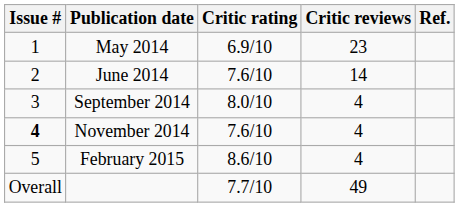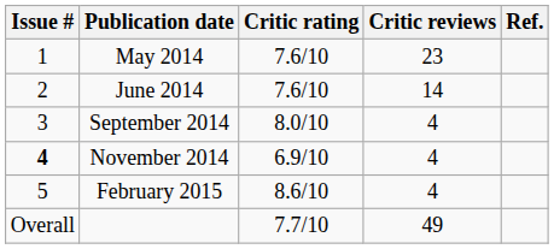 <table class="wikitable" style="text-align: center;">
 <tr>
 <th>Issue #</th>
 <th>Publication date</th>
 <th>Critic rating</th>
 <th>Critic reviews</th>
 <th>Ref.</th>
 </tr>
 <tr>
 <td>1</td>
 <td>May 2014</td>
-<td>6.9/10</td>
+<td>7.6/10</td>
 <td>23</td>
 <td></td>
 </tr>
 <tr>
 <td>2</td>
 <td>June 2014</td>
 <td>7.6/10</td>
 <td>14</td>
 <td></td>
 </tr>
 <tr>
 <td>3</td>
 <td>September 2014</td>
 <td>8.0/10</td>
 <td>4</td>
 <td></td>
 </tr>
 <tr>
 <td><strong>4</strong></td>
 <td>November 2014</td>
-<td>7.6/10</td>
+<td>6.9/10</td>
 <td>4</td>
 <td></td>
 </tr>
 <tr>
 <td>5</td>
 <td>February 2015</td>
 <td>8.6/10</td>
 <td>4</td>
 <td></td>
 </tr>
 <tr>
 <td>Overall</td>
 <td></td>
 <td>7.7/10</td>
 <td>49</td>
 <td></td>
 </tr>
 </table>
